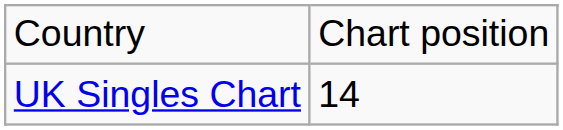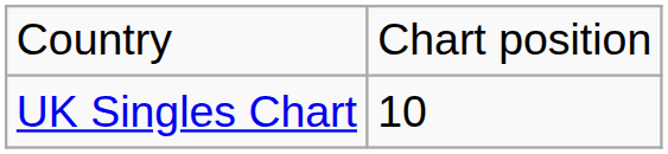 <table class="wikitable">
 <tr>
 <td>Country</td>
 <td>Chart position</td>
 </tr>
 <tr>
 <td><a href='#'>UK Singles Chart</a></td>
-<td>14</td>
+<td>10</td>
 </tr>
 </table>
